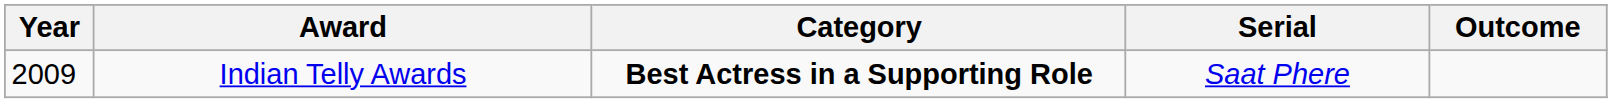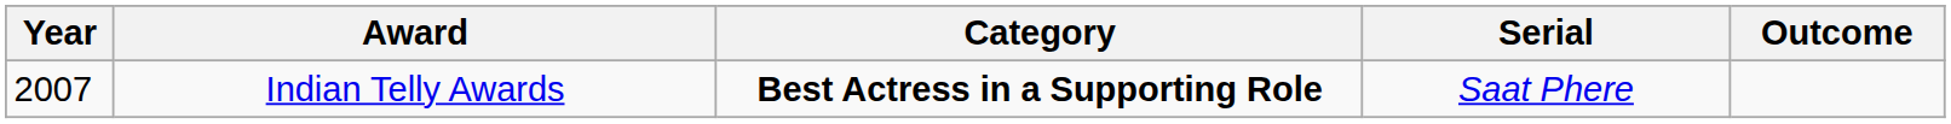 <table class="wikitable sortable">
 <tr>
 <th width=5%>Year</th>
 <th style="width:28%;">Award</th>
 <th style="width:30%;">Category</th>
 <th style="width:17%;">Serial</th>
 <th style="width:10%;">Outcome</th>
 </tr>
 <tr>
-<td>2009</td>
+<td>2007</td>
 <td style="text-align:center;"><a href='#'>Indian Telly Awards</a></td>
 <td style="text-align:center;"><strong>Best Actress in a Supporting Role</strong></td>
 <td style="text-align:center;"><em><a href='#'>Saat Phere</a></em></td>
 <td></td>
 </tr>
 </table>
